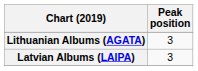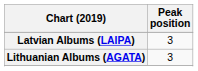 <table class="wikitable sortable plainrowheaders" style="text-align:center">
 <tr>
 <th scope="col">Chart (2019)</th>
 <th scope="col">Peak<br>position</th>
 </tr>
 <tr>
 </tr>
 <tr>
 </tr>
 <tr>
 </tr>
 <tr>
 </tr>
 <tr>
 </tr>
 <tr>
 </tr>
 <tr>
 </tr>
 <tr>
 </tr>
 <tr>
 </tr>
 <tr>
 </tr>
 <tr>
 </tr>
 <tr>
 </tr>
 <tr>
-<th scope="row">Lithuanian Albums (<a href='#'>AGATA</a>)</th>
+<th scope="row">Latvian Albums (<a href='#'>LAIPA</a>)</th>
 <td>3</td>
 </tr>
 <tr>
-<th scope="row">Latvian Albums (<a href='#'>LAIPA</a>)</th>
+<th scope="row">Lithuanian Albums (<a href='#'>AGATA</a>)</th>
 <td>3</td>
 </tr>
 <tr>
 </tr>
 <tr>
 </tr>
 <tr>
 </tr>
 <tr>
 </tr>
 <tr>
 </tr>
 <tr>
 </tr>
 <tr>
 </tr>
 <tr>
 </tr>
 </table>
